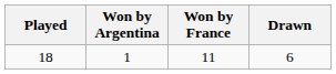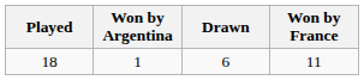 <table class="wikitable">
 <tr>
 <th width="80">Played</th>
 <th width="80">Won by<br>Argentina</th>
+<th width="80">Drawn</th>
 <th width="80">Won by<br>France</th>
-<th width="80">Drawn</th>
 </tr>
 <tr>
 <td align=center>18</td>
 <td align=center>1</td>
+<td align=center>6</td>
 <td align=center>11</td>
-<td align=center>6</td>
 </tr>
 </table>
